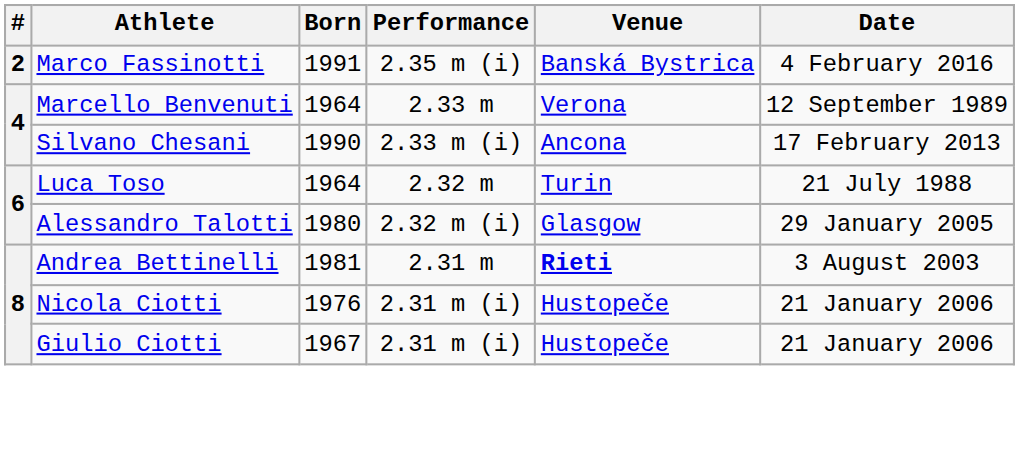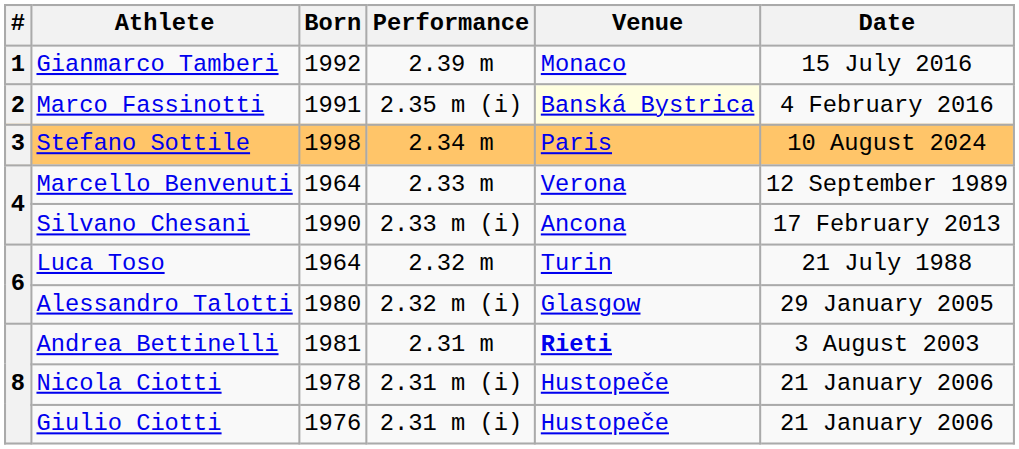 <table class="wikitable" style="font-size:90%; text-align:center;">
 <tr>
 <th>#</th>
 <th>Athlete</th>
 <th>Born</th>
 <th>Performance</th>
 <th>Venue</th>
 <th>Date</th>
 </tr>
 <tr>
+<th>1</th>
+<td align=left><a href='#'>Gianmarco Tamberi</a></td>
+<td>1992</td>
+<td>2.39 m</td>
+<td align=left> <a href='#'>Monaco</a></td>
+<td>15 July 2016</td>
+</tr>
+<tr>
 <th>2</th>
 <td align=left><a href='#'>Marco Fassinotti</a></td>
 <td>1991</td>
 <td>2.35 m (i)</td>
-<td align=left> <a href='#'>Banská Bystrica</a></td>
+<td align=left style="background: lightyellow;"> <a href='#'>Banská Bystrica</a></td>
 <td>4 February 2016</td>
+</tr>
+<tr bgcolor=ffc569>
+<th>3</th>
+<td align=left><a href='#'>Stefano Sottile</a></td>
+<td>1998</td>
+<td>2.34 m</td>
+<td align=left> <a href='#'>Paris</a></td>
+<td>10 August 2024</td>
 </tr>
 <tr>
 <th rowspan=2>4</th>
 <td align=left><a href='#'>Marcello Benvenuti</a></td>
 <td>1964</td>
 <td>2.33 m</td>
 <td align=left> <a href='#'>Verona</a></td>
 <td>12 September 1989</td>
 </tr>
 <tr>
 <td align=left><a href='#'>Silvano Chesani</a></td>
 <td>1990</td>
 <td>2.33 m (i)</td>
 <td align=left> <a href='#'>Ancona</a></td>
 <td>17 February 2013</td>
 </tr>
 <tr>
 <th rowspan=2>6</th>
 <td align=left><a href='#'>Luca Toso</a></td>
 <td>1964</td>
 <td>2.32 m</td>
 <td align=left> <a href='#'>Turin</a></td>
 <td>21 July 1988</td>
 </tr>
 <tr>
 <td align=left><a href='#'>Alessandro Talotti</a></td>
 <td>1980</td>
 <td>2.32 m (i)</td>
 <td align=left> <a href='#'>Glasgow</a></td>
 <td>29 January 2005</td>
 </tr>
 <tr>
 <th rowspan=3>8</th>
 <td align=left><a href='#'>Andrea Bettinelli</a></td>
 <td>1981</td>
 <td>2.31 m</td>
 <td align=left><strong> <a href='#'>Rieti</a></strong></td>
 <td>3 August 2003</td>
 </tr>
 <tr>
 <td align=left><a href='#'>Nicola Ciotti</a></td>
-<td>1976</td>
+<td>1978</td>
 <td>2.31 m (i)</td>
 <td align=left> <a href='#'>Hustopeče</a></td>
 <td>21 January 2006</td>
 </tr>
 <tr>
 <td align=left><a href='#'>Giulio Ciotti</a></td>
-<td>1967</td>
+<td>1976</td>
 <td>2.31 m (i)</td>
 <td align=left> <a href='#'>Hustopeče</a></td>
 <td>21 January 2006</td>
 </tr>
 </table>
